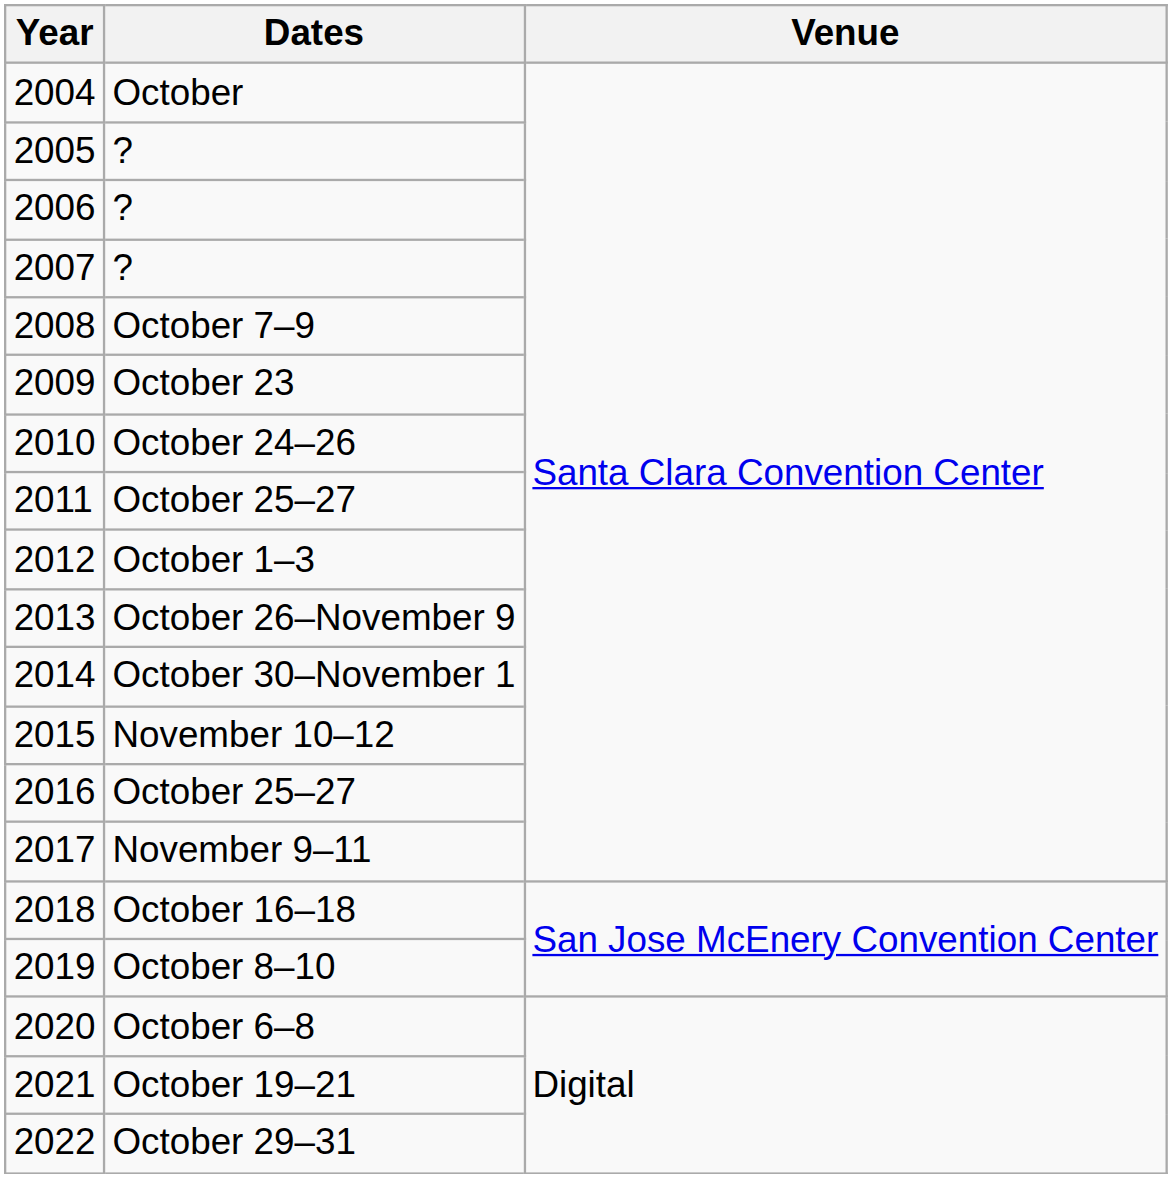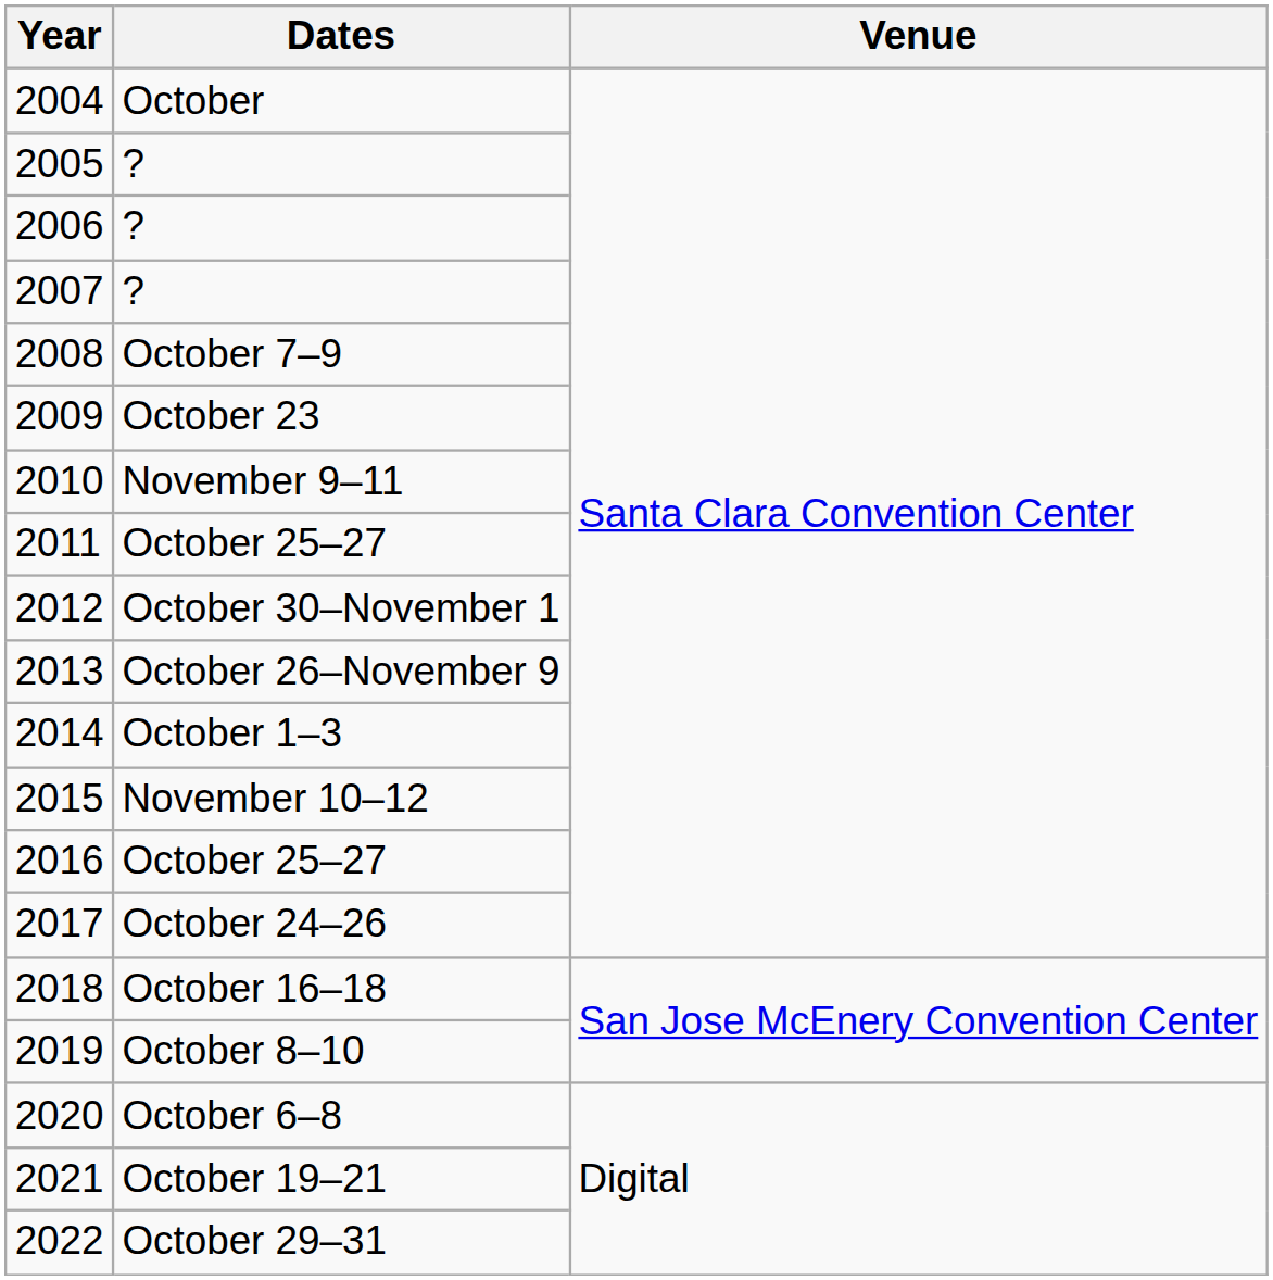 <table class="wikitable floatright">
 <tr>
 <th>Year</th>
 <th>Dates</th>
 <th>Venue</th>
 </tr>
 <tr>
 <td>2004</td>
 <td>October</td>
 <td rowspan="14"><a href='#'>Santa Clara Convention Center</a></td>
 </tr>
 <tr>
 <td>2005</td>
 <td>?</td>
 </tr>
 <tr>
 <td>2006</td>
 <td>?</td>
 </tr>
 <tr>
 <td>2007</td>
 <td>?</td>
 </tr>
 <tr>
 <td>2008</td>
 <td>October 7–9</td>
 </tr>
 <tr>
 <td>2009</td>
 <td>October 23</td>
 </tr>
 <tr>
 <td>2010</td>
-<td>October 24–26</td>
+<td>November 9–11</td>
 </tr>
 <tr>
 <td>2011</td>
 <td>October 25–27</td>
 </tr>
 <tr>
 <td>2012</td>
-<td>October 1–3</td>
+<td>October 30–November 1</td>
 </tr>
 <tr>
 <td>2013</td>
 <td>October 26–November 9</td>
 </tr>
 <tr>
 <td>2014</td>
-<td>October 30–November 1</td>
+<td>October 1–3</td>
 </tr>
 <tr>
 <td>2015</td>
 <td>November 10–12</td>
 </tr>
 <tr>
 <td>2016</td>
 <td>October 25–27</td>
 </tr>
 <tr>
 <td>2017</td>
-<td>November 9–11</td>
+<td>October 24–26</td>
 </tr>
 <tr>
 <td>2018</td>
 <td>October 16–18</td>
 <td rowspan="2"><a href='#'>San Jose McEnery Convention Center</a></td>
 </tr>
 <tr>
 <td>2019</td>
 <td>October 8–10</td>
 </tr>
 <tr>
 <td>2020</td>
 <td>October 6–8</td>
 <td rowspan="3">Digital</td>
 </tr>
 <tr>
 <td>2021</td>
 <td>October 19–21</td>
 </tr>
 <tr>
 <td>2022</td>
 <td>October 29–31</td>
 </tr>
 </table>
